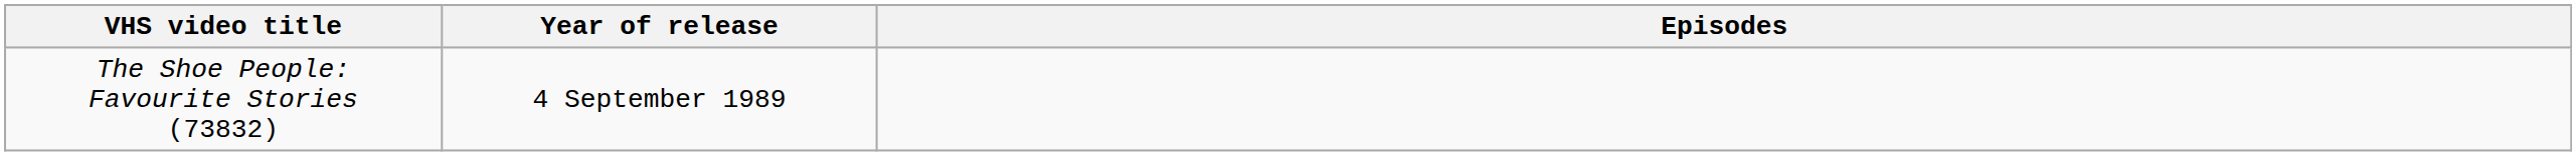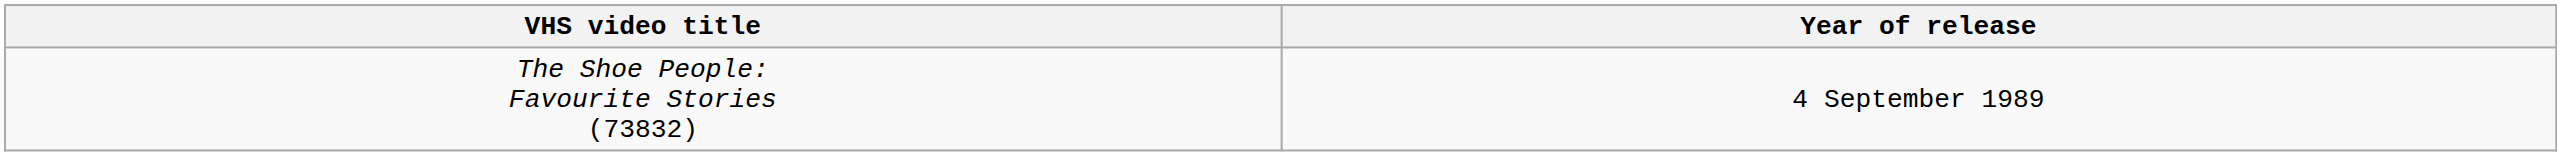 <table class="wikitable" style="text-align:center; width:100%;">
 <tr>
 <th style="width:17%;">VHS video title</th>
 <th style="width:17%;">Year of release</th>
-<th>Episodes</th>
 </tr>
 <tr>
 <td><em>The Shoe People:<br>Favourite Stories</em><br>(73832)</td>
 <td align="center">4 September 1989</td>
-<td align="center"></td>
 </tr>
 </table>
